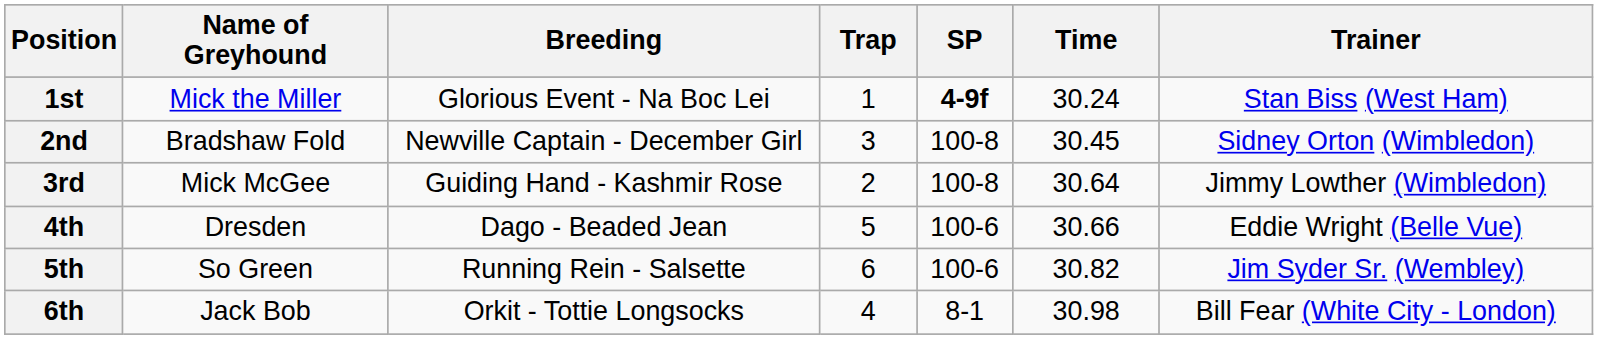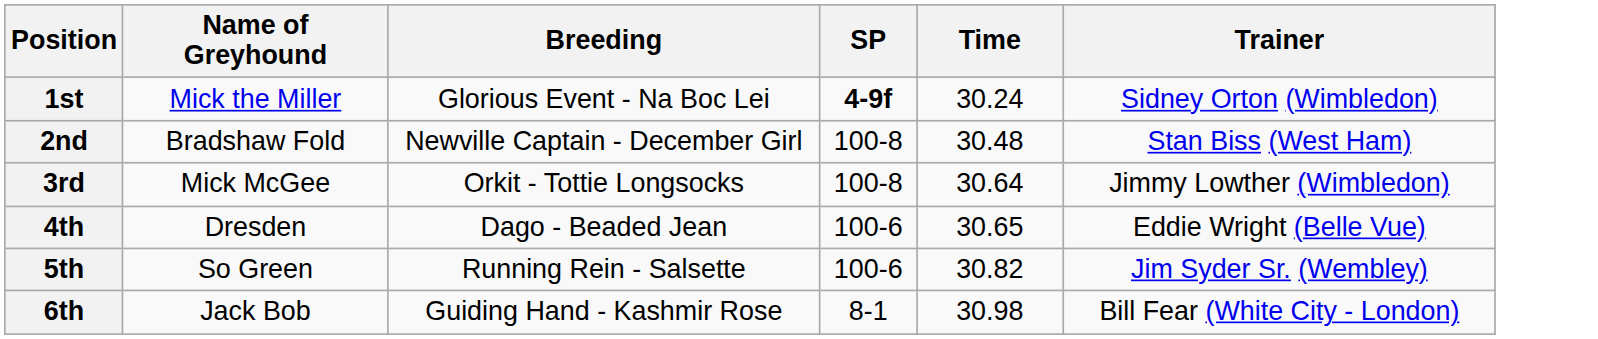 <table class="wikitable" style="text-align: center">
 <tr>
 <th width=50>Position</th>
 <th width=150>Name of Greyhound</th>
 <th width=250>Breeding</th>
-<th width=50>Trap</th>
 <th width=50>SP</th>
 <th width=80>Time</th>
 <th width=250>Trainer</th>
 </tr>
 <tr>
 <th>1st</th>
 <td><a href='#'>Mick the Miller</a></td>
 <td>Glorious Event - Na Boc Lei</td>
-<td>1</td>
 <td><strong>4-9f</strong></td>
 <td>30.24</td>
-<td><a href='#'>Stan Biss</a> <a href='#'>(West Ham)</a></td>
+<td><a href='#'>Sidney Orton</a> <a href='#'>(Wimbledon)</a></td>
 </tr>
 <tr>
 <th>2nd</th>
 <td>Bradshaw Fold</td>
 <td>Newville Captain - December Girl</td>
-<td>3</td>
 <td>100-8</td>
-<td>30.45</td>
-<td><a href='#'>Sidney Orton</a> <a href='#'>(Wimbledon)</a></td>
+<td>30.48</td>
+<td><a href='#'>Stan Biss</a> <a href='#'>(West Ham)</a></td>
 </tr>
 <tr>
 <th>3rd</th>
 <td>Mick  McGee</td>
-<td>Guiding Hand - Kashmir Rose</td>
-<td>2</td>
+<td>Orkit - Tottie Longsocks</td>
 <td>100-8</td>
 <td>30.64</td>
 <td>Jimmy Lowther <a href='#'>(Wimbledon)</a></td>
 </tr>
 <tr>
 <th>4th</th>
 <td>Dresden</td>
 <td>Dago - Beaded Jean</td>
-<td>5</td>
 <td>100-6</td>
-<td>30.66</td>
+<td>30.65</td>
 <td>Eddie Wright <a href='#'>(Belle Vue)</a></td>
 </tr>
 <tr>
 <th>5th</th>
 <td>So Green</td>
 <td>Running Rein - Salsette</td>
-<td>6</td>
 <td>100-6</td>
 <td>30.82</td>
 <td><a href='#'>Jim Syder Sr.</a> <a href='#'>(Wembley)</a></td>
 </tr>
 <tr>
 <th>6th</th>
 <td>Jack Bob</td>
-<td>Orkit - Tottie Longsocks</td>
-<td>4</td>
+<td>Guiding Hand - Kashmir Rose</td>
 <td>8-1</td>
 <td>30.98</td>
 <td>Bill Fear <a href='#'>(White City - London)</a></td>
 </tr>
 </table>
